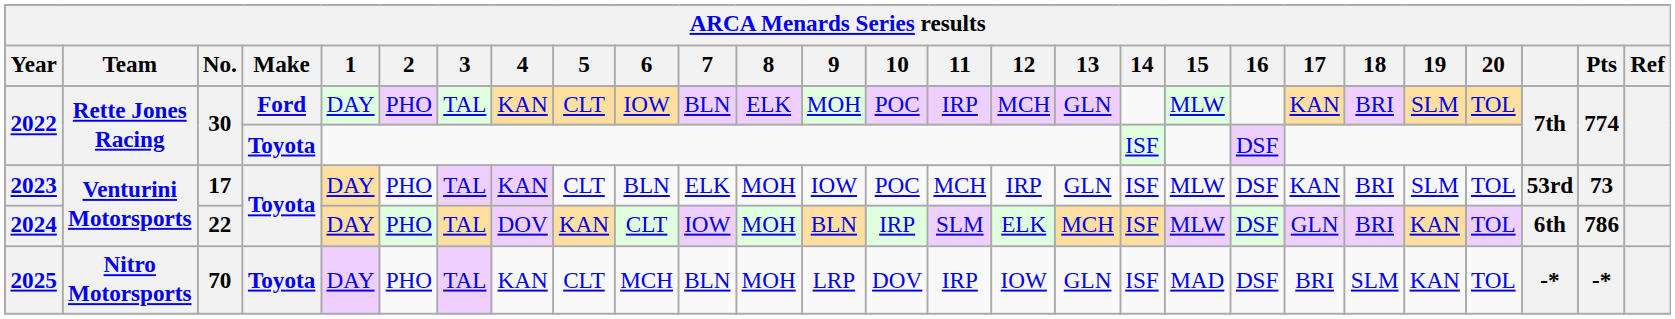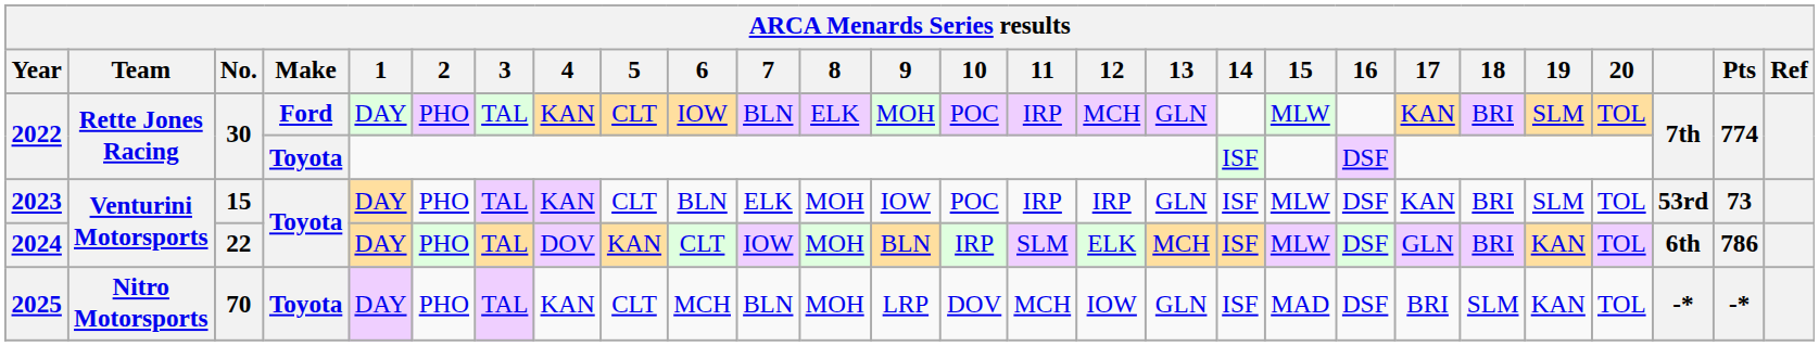 <table class="wikitable" style="text-align:center; font-size:75%">
 <tr>
 <th colspan="27"><a href='#'>ARCA Menards Series</a> results</th>
 </tr>
 <tr>
 <th>Year</th>
 <th>Team</th>
 <th>No.</th>
 <th>Make</th>
 <th>1</th>
 <th>2</th>
 <th>3</th>
 <th>4</th>
 <th>5</th>
 <th>6</th>
 <th>7</th>
 <th>8</th>
 <th>9</th>
 <th>10</th>
 <th>11</th>
 <th>12</th>
 <th>13</th>
 <th>14</th>
 <th>15</th>
 <th>16</th>
 <th>17</th>
 <th>18</th>
 <th>19</th>
 <th>20</th>
 <th></th>
 <th>Pts</th>
 <th>Ref</th>
 </tr>
 <tr>
 <th rowspan=2><a href='#'>2022</a></th>
 <th rowspan=2><a href='#'>Rette Jones Racing</a></th>
 <th rowspan=2>30</th>
 <th><a href='#'>Ford</a></th>
 <td style="background:#DFFFDF;"><a href='#'>DAY</a><br></td>
 <td style="background:#EFCFFF;"><a href='#'>PHO</a><br></td>
 <td style="background:#DFFFDF;"><a href='#'>TAL</a><br></td>
 <td style="background:#FFDF9F;"><a href='#'>KAN</a><br></td>
 <td style="background:#FFDF9F;"><a href='#'>CLT</a><br></td>
 <td style="background:#FFDF9F;"><a href='#'>IOW</a><br></td>
 <td style="background:#EFCFFF;"><a href='#'>BLN</a><br></td>
 <td style="background:#EFCFFF;"><a href='#'>ELK</a><br></td>
 <td style="background:#DFFFDF;"><a href='#'>MOH</a><br></td>
 <td style="background:#EFCFFF;"><a href='#'>POC</a><br></td>
 <td style="background:#EFCFFF;"><a href='#'>IRP</a><br></td>
 <td style="background:#EFCFFF;"><a href='#'>MCH</a><br></td>
 <td style="background:#EFCFFF;"><a href='#'>GLN</a><br></td>
 <td></td>
 <td style="background:#DFFFDF;"><a href='#'>MLW</a><br></td>
 <td></td>
 <td style="background:#FFDF9F;"><a href='#'>KAN</a><br></td>
 <td style="background:#EFCFFF;"><a href='#'>BRI</a><br></td>
 <td style="background:#FFDF9F;"><a href='#'>SLM</a><br></td>
 <td style="background:#FFDF9F;"><a href='#'>TOL</a><br></td>
 <th rowspan=2>7th</th>
 <th rowspan=2>774</th>
 <th rowspan=2></th>
 </tr>
 <tr>
 <th><a href='#'>Toyota</a></th>
 <td colspan=13></td>
 <td style="background:#DFFFDF;"><a href='#'>ISF</a><br></td>
 <td></td>
 <td style="background:#EFCFFF;"><a href='#'>DSF</a><br></td>
 <td colspan=4></td>
 </tr>
 <tr>
 <th><a href='#'>2023</a></th>
 <th rowspan="2"><a href='#'>Venturini Motorsports</a></th>
-<th>17</th>
+<th>15</th>
 <th rowspan="2"><a href='#'>Toyota</a></th>
 <td style="background:#FFDF9F;"><a href='#'>DAY</a><br></td>
 <td><a href='#'>PHO</a></td>
 <td style="background:#EFCFFF;"><a href='#'>TAL</a><br></td>
 <td style="background:#EFCFFF;"><a href='#'>KAN</a><br></td>
 <td><a href='#'>CLT</a></td>
 <td><a href='#'>BLN</a></td>
 <td><a href='#'>ELK</a></td>
 <td><a href='#'>MOH</a></td>
 <td><a href='#'>IOW</a></td>
 <td><a href='#'>POC</a></td>
-<td><a href='#'>MCH</a></td>
+<td><a href='#'>IRP</a></td>
 <td><a href='#'>IRP</a></td>
 <td><a href='#'>GLN</a></td>
 <td><a href='#'>ISF</a></td>
 <td><a href='#'>MLW</a></td>
 <td><a href='#'>DSF</a></td>
 <td><a href='#'>KAN</a></td>
 <td><a href='#'>BRI</a></td>
 <td><a href='#'>SLM</a></td>
 <td><a href='#'>TOL</a></td>
 <th>53rd</th>
 <th>73</th>
 <th></th>
 </tr>
 <tr>
 <th><a href='#'>2024</a></th>
 <th>22</th>
 <td style="background:#FFDF9F;"><a href='#'>DAY</a><br></td>
 <td style="background:#DFFFDF;"><a href='#'>PHO</a><br></td>
 <td style="background:#FFDF9F;"><a href='#'>TAL</a><br></td>
 <td style="background:#EFCFFF;"><a href='#'>DOV</a><br></td>
 <td style="background:#FFDF9F;"><a href='#'>KAN</a><br></td>
 <td style="background:#DFFFDF;"><a href='#'>CLT</a><br></td>
 <td style="background:#EFCFFF;"><a href='#'>IOW</a><br></td>
 <td style="background:#DFFFDF;"><a href='#'>MOH</a><br></td>
 <td style="background:#FFDF9F;"><a href='#'>BLN</a><br></td>
 <td style="background:#DFFFDF;"><a href='#'>IRP</a><br></td>
 <td style="background:#EFCFFF;"><a href='#'>SLM</a><br></td>
 <td style="background:#DFFFDF;"><a href='#'>ELK</a><br></td>
 <td style="background:#FFDF9F;"><a href='#'>MCH</a><br></td>
 <td style="background:#FFDF9F;"><a href='#'>ISF</a><br></td>
 <td style="background:#EFCFFF;"><a href='#'>MLW</a><br></td>
 <td style="background:#DFFFDF;"><a href='#'>DSF</a><br></td>
 <td style="background:#EFCFFF;"><a href='#'>GLN</a><br></td>
 <td style="background:#EFCFFF;"><a href='#'>BRI</a><br></td>
 <td style="background:#FFDF9F;"><a href='#'>KAN</a><br></td>
 <td style="background:#EFCFFF;"><a href='#'>TOL</a><br></td>
 <th>6th</th>
 <th>786</th>
 <th></th>
 </tr>
 <tr>
 <th><a href='#'>2025</a></th>
 <th><a href='#'>Nitro Motorsports</a></th>
 <th>70</th>
 <th><a href='#'>Toyota</a></th>
 <td style="background:#EFCFFF;"><a href='#'>DAY</a><br></td>
 <td><a href='#'>PHO</a></td>
 <td style="background:#EFCFFF;"><a href='#'>TAL</a><br></td>
 <td><a href='#'>KAN</a></td>
 <td><a href='#'>CLT</a></td>
 <td><a href='#'>MCH</a></td>
 <td><a href='#'>BLN</a></td>
 <td><a href='#'>MOH</a></td>
 <td><a href='#'>LRP</a></td>
 <td><a href='#'>DOV</a></td>
-<td><a href='#'>IRP</a></td>
+<td><a href='#'>MCH</a></td>
 <td><a href='#'>IOW</a></td>
 <td><a href='#'>GLN</a></td>
 <td><a href='#'>ISF</a></td>
 <td><a href='#'>MAD</a></td>
 <td><a href='#'>DSF</a></td>
 <td><a href='#'>BRI</a></td>
 <td><a href='#'>SLM</a></td>
 <td><a href='#'>KAN</a></td>
 <td><a href='#'>TOL</a></td>
 <th>-*</th>
 <th>-*</th>
 <th></th>
 </tr>
 </table>
